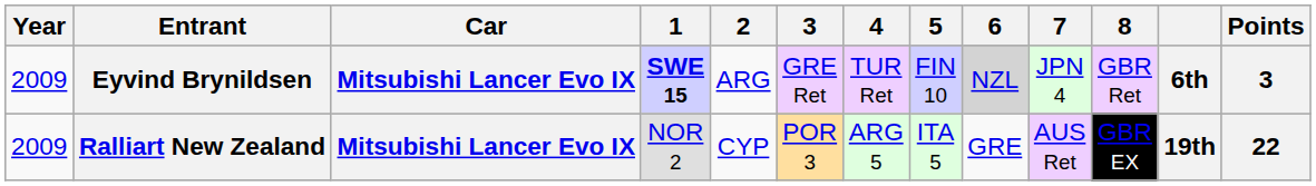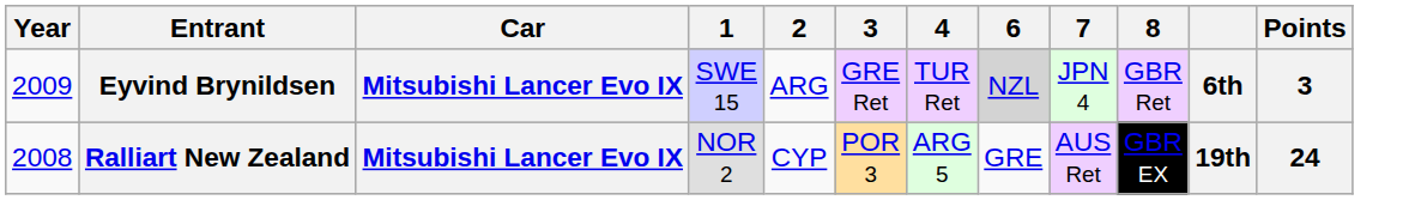 <table class="wikitable" border="1" style="text-align:center; font-size:90%;">
 <tr>
 <th>Year</th>
 <th>Entrant</th>
 <th>Car</th>
 <th>1</th>
 <th>2</th>
 <th>3</th>
 <th>4</th>
-<th>5</th>
 <th>6</th>
 <th>7</th>
 <th>8</th>
 <th></th>
 <th>Points</th>
 </tr>
 <tr>
 <td><a href='#'>2009</a></td>
 <th>Eyvind Brynildsen</th>
 <th><a href='#'>Mitsubishi Lancer Evo IX</a></th>
-<td style="background:#CFCFFF;"><strong><a href='#'>SWE</a><br><small>15</small></strong></td>
+<td style="background:#CFCFFF;"><a href='#'>SWE</a><br><small>15</small></td>
 <td><a href='#'>ARG</a></td>
 <td style="background:#EFCFFF;"><a href='#'>GRE</a><br><small>Ret</small></td>
 <td style="background:#EFCFFF;"><a href='#'>TUR</a><br><small>Ret</small></td>
-<td style="background:#CFCFFF;"><a href='#'>FIN</a><br><small>10</small></td>
 <td style="background: lightgrey;"><a href='#'>NZL</a></td>
 <td style="background:#DFFFDF;"><a href='#'>JPN</a><br><small>4</small></td>
 <td style="background:#EFCFFF;"><a href='#'>GBR</a><br><small>Ret</small></td>
 <th>6th</th>
 <th>3</th>
 </tr>
 <tr>
-<td><a href='#'>2009</a></td>
+<td><a href='#'>2008</a></td>
 <th><a href='#'>Ralliart</a> New Zealand</th>
 <th><a href='#'>Mitsubishi Lancer Evo IX</a></th>
 <td style="background:#DFDFDF;"><a href='#'>NOR</a><br><small>2</small></td>
 <td><a href='#'>CYP</a></td>
 <td style="background:#FFDF9F;"><a href='#'>POR</a><br><small>3</small></td>
 <td style="background:#DFFFDF;"><a href='#'>ARG</a><br><small>5</small></td>
-<td style="background:#DFFFDF;"><a href='#'>ITA</a><br><small>5</small></td>
 <td><a href='#'>GRE</a></td>
 <td style="background:#EFCFFF;"><a href='#'>AUS</a><br><small>Ret</small></td>
 <td style="background:#000000; color:white;"><a href='#'><span>GBR</span></a><br><small>EX</small></td>
 <th>19th</th>
-<th>22</th>
+<th>24</th>
 </tr>
 </table>
